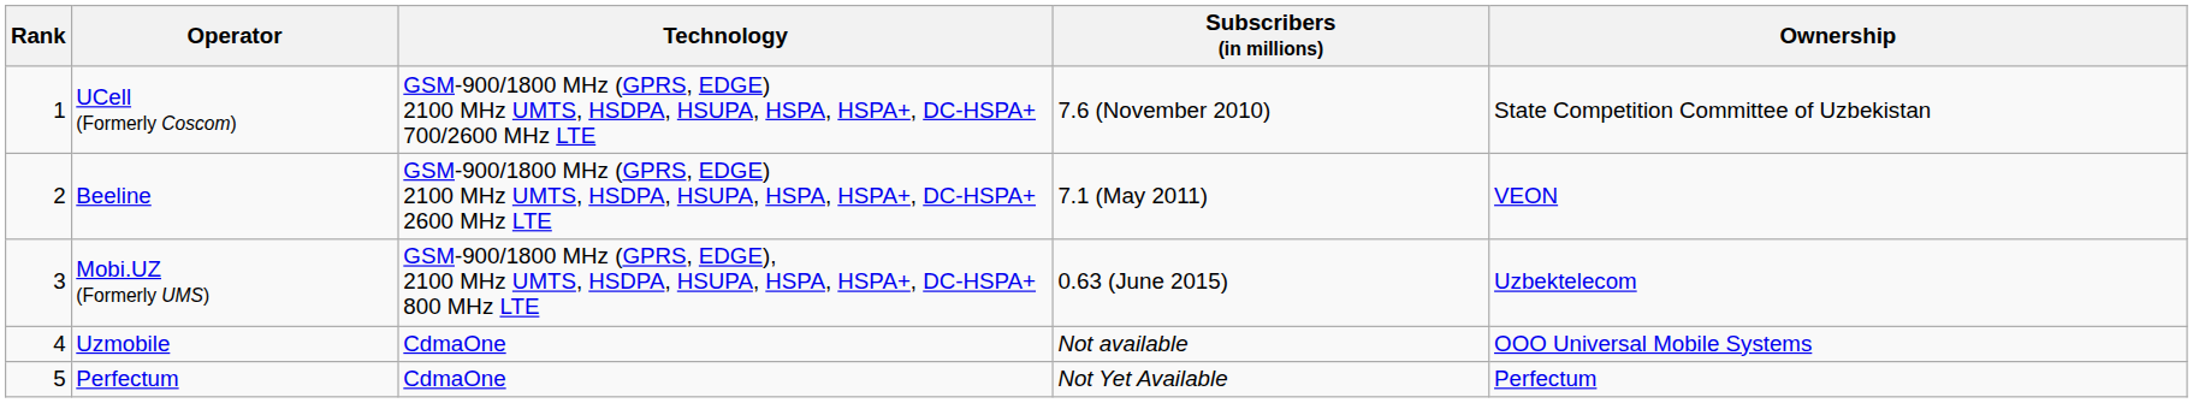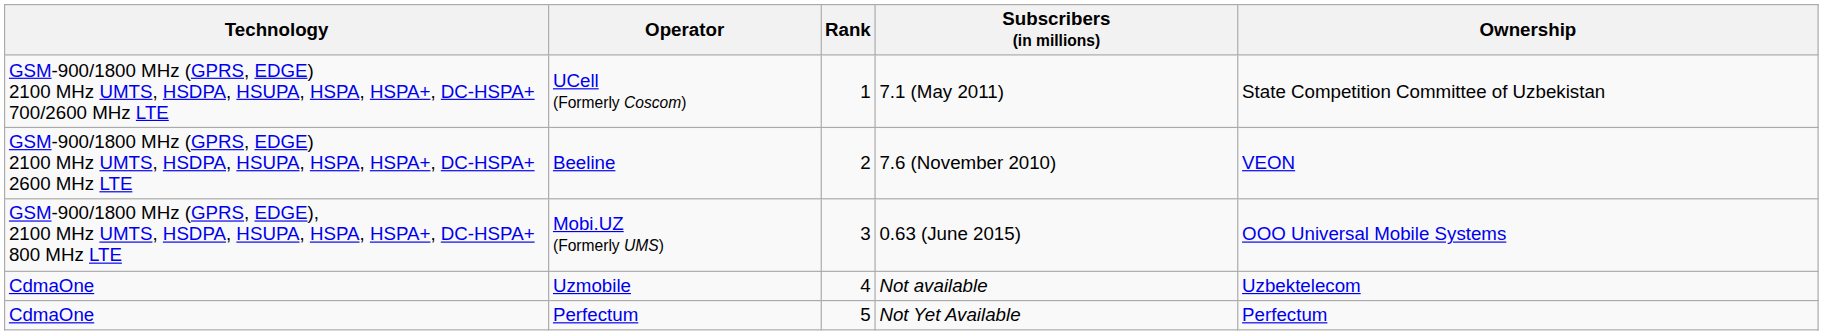 <table class="wikitable">
 <tr>
+<th style="width:30%;">Technology</th>
+<th style="width:15%;">Operator</th>
 <th style="width:3%;">Rank</th>
-<th style="width:15%;">Operator</th>
-<th style="width:30%;">Technology</th>
 <th style="width:20%;">Subscribers<br><small>(in millions)</small></th>
 <th style="width:32%;">Ownership</th>
 </tr>
 <tr>
+<td><a href='#'>GSM</a>-900/1800 MHz (<a href='#'>GPRS</a>, <a href='#'>EDGE</a>)<br>2100 MHz <a href='#'>UMTS</a>, <a href='#'>HSDPA</a>, <a href='#'>HSUPA</a>, <a href='#'>HSPA</a>, <a href='#'>HSPA+</a>, <a href='#'>DC-HSPA+</a> <br>700/2600 MHz <a href='#'>LTE</a></td>
+<td><a href='#'>UCell</a><br><small>(Formerly <em>Coscom</em>)</small></td>
 <td align=right>1</td>
-<td><a href='#'>UCell</a><br><small>(Formerly <em>Coscom</em>)</small></td>
-<td><a href='#'>GSM</a>-900/1800 MHz (<a href='#'>GPRS</a>, <a href='#'>EDGE</a>)<br>2100 MHz <a href='#'>UMTS</a>, <a href='#'>HSDPA</a>, <a href='#'>HSUPA</a>, <a href='#'>HSPA</a>, <a href='#'>HSPA+</a>, <a href='#'>DC-HSPA+</a> <br>700/2600 MHz <a href='#'>LTE</a></td>
-<td>7.6 (November 2010)</td>
+<td>7.1 (May 2011)</td>
 <td>State Competition Committee of Uzbekistan</td>
 </tr>
 <tr>
+<td><a href='#'>GSM</a>-900/1800 MHz (<a href='#'>GPRS</a>, <a href='#'>EDGE</a>)<br>2100 MHz <a href='#'>UMTS</a>, <a href='#'>HSDPA</a>, <a href='#'>HSUPA</a>, <a href='#'>HSPA</a>, <a href='#'>HSPA+</a>, <a href='#'>DC-HSPA+</a> <br>2600 MHz <a href='#'>LTE</a></td>
+<td><a href='#'>Beeline</a></td>
 <td align=right>2</td>
-<td><a href='#'>Beeline</a></td>
-<td><a href='#'>GSM</a>-900/1800 MHz (<a href='#'>GPRS</a>, <a href='#'>EDGE</a>)<br>2100 MHz <a href='#'>UMTS</a>, <a href='#'>HSDPA</a>, <a href='#'>HSUPA</a>, <a href='#'>HSPA</a>, <a href='#'>HSPA+</a>, <a href='#'>DC-HSPA+</a> <br>2600 MHz <a href='#'>LTE</a></td>
-<td>7.1 (May 2011)</td>
+<td>7.6 (November 2010)</td>
 <td><a href='#'>VEON</a></td>
 </tr>
 <tr>
+<td><a href='#'>GSM</a>-900/1800 MHz (<a href='#'>GPRS</a>, <a href='#'>EDGE</a>),<br>2100 MHz <a href='#'>UMTS</a>, <a href='#'>HSDPA</a>, <a href='#'>HSUPA</a>, <a href='#'>HSPA</a>, <a href='#'>HSPA+</a>, <a href='#'>DC-HSPA+</a> <br>800 MHz <a href='#'>LTE</a></td>
+<td><a href='#'>Mobi.UZ</a><br><small>(Formerly <em>UMS</em>)</small></td>
 <td align=right>3</td>
-<td><a href='#'>Mobi.UZ</a><br><small>(Formerly <em>UMS</em>)</small></td>
-<td><a href='#'>GSM</a>-900/1800 MHz (<a href='#'>GPRS</a>, <a href='#'>EDGE</a>),<br>2100 MHz <a href='#'>UMTS</a>, <a href='#'>HSDPA</a>, <a href='#'>HSUPA</a>, <a href='#'>HSPA</a>, <a href='#'>HSPA+</a>, <a href='#'>DC-HSPA+</a> <br>800 MHz <a href='#'>LTE</a></td>
 <td>0.63 (June 2015)</td>
+<td><a href='#'>ООО Universal Mobile Systems</a></td>
+</tr>
+<tr>
+<td><a href='#'>CdmaOne</a></td>
+<td><a href='#'>Uzmobile</a></td>
+<td align=right>4</td>
+<td><em>Not available</em></td>
 <td><a href='#'>Uzbektelecom</a></td>
 </tr>
 <tr>
-<td align=right>4</td>
-<td><a href='#'>Uzmobile</a></td>
 <td><a href='#'>CdmaOne</a></td>
-<td><em>Not available</em></td>
-<td><a href='#'>ООО Universal Mobile Systems</a></td>
-</tr>
-<tr>
+<td><a href='#'>Perfectum</a></td>
 <td align=right>5</td>
-<td><a href='#'>Perfectum</a></td>
-<td><a href='#'>CdmaOne</a></td>
 <td><em>Not Yet Available</em></td>
 <td><a href='#'>Perfectum</a></td>
 </tr>
 </table>
